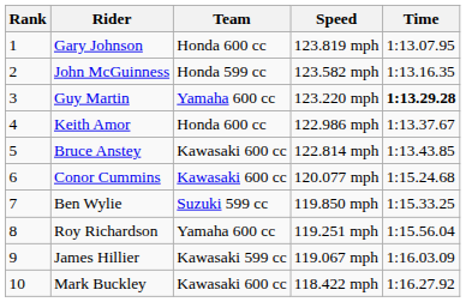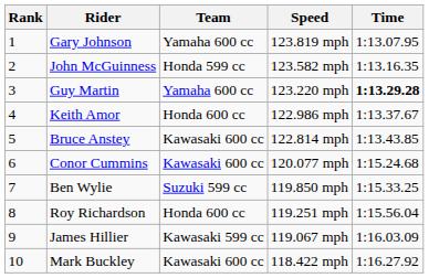 <table class="wikitable" style="font-size: 95%;">
 <tr style="background:#efefef;">
 <th>Rank</th>
 <th>Rider</th>
 <th>Team</th>
 <th>Speed</th>
 <th>Time</th>
 </tr>
 <tr>
 <td>1</td>
 <td> <a href='#'>Gary Johnson</a></td>
-<td>Honda 600 cc</td>
+<td>Yamaha 600 cc</td>
 <td>123.819 mph</td>
 <td>1:13.07.95</td>
 </tr>
 <tr>
 <td>2</td>
 <td> <a href='#'>John McGuinness</a></td>
 <td>Honda 599 cc</td>
 <td>123.582 mph</td>
 <td>1:13.16.35</td>
 </tr>
 <tr>
 <td>3</td>
 <td> <a href='#'>Guy Martin</a></td>
 <td><a href='#'>Yamaha</a> 600 cc</td>
 <td>123.220 mph</td>
 <td><strong>1:13.29.28</strong></td>
 </tr>
 <tr>
 <td>4</td>
 <td> <a href='#'>Keith Amor</a></td>
 <td>Honda 600 cc</td>
 <td>122.986 mph</td>
 <td>1:13.37.67</td>
 </tr>
 <tr>
 <td>5</td>
 <td> <a href='#'>Bruce Anstey</a></td>
 <td>Kawasaki 600 cc</td>
 <td>122.814 mph</td>
 <td>1:13.43.85</td>
 </tr>
 <tr>
 <td>6</td>
 <td> <a href='#'>Conor Cummins</a></td>
 <td><a href='#'>Kawasaki</a> 600 cc</td>
 <td>120.077 mph</td>
 <td>1:15.24.68</td>
 </tr>
 <tr>
 <td>7</td>
 <td> Ben Wylie</td>
 <td><a href='#'>Suzuki</a> 599 cc</td>
 <td>119.850 mph</td>
 <td>1:15.33.25</td>
 </tr>
 <tr>
 <td>8</td>
 <td> Roy Richardson</td>
-<td>Yamaha 600 cc</td>
+<td>Honda 600 cc</td>
 <td>119.251 mph</td>
 <td>1:15.56.04</td>
 </tr>
 <tr>
 <td>9</td>
 <td> James Hillier</td>
 <td>Kawasaki 599 cc</td>
 <td>119.067 mph</td>
 <td>1:16.03.09</td>
 </tr>
 <tr>
 <td>10</td>
 <td> Mark Buckley</td>
 <td>Kawasaki 600 cc</td>
 <td>118.422 mph</td>
 <td>1:16.27.92</td>
 </tr>
 </table>
